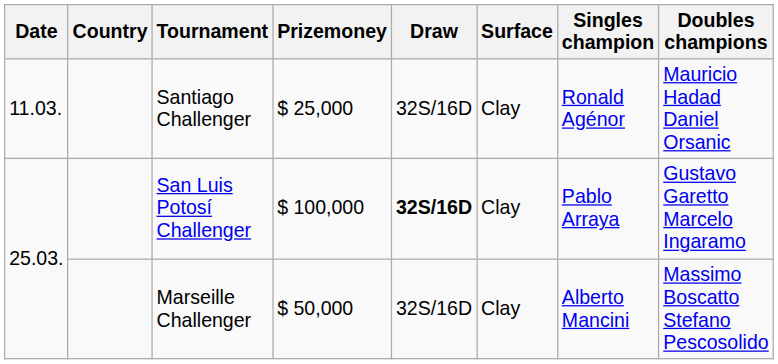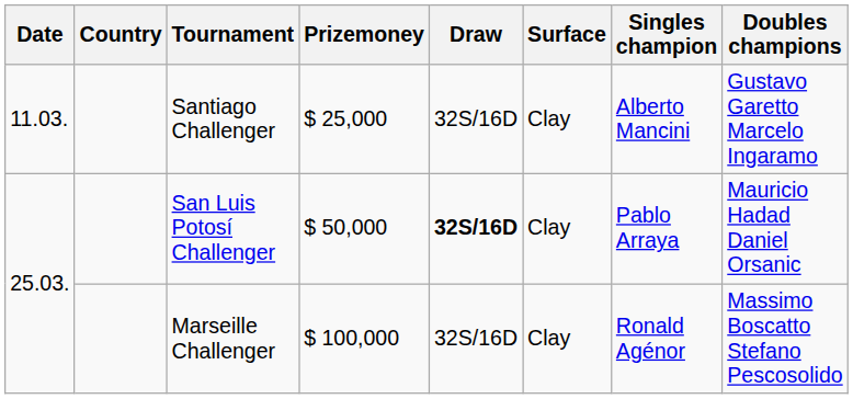 <table class="sortable wikitable" style=font-size:97%>
 <tr>
 <th>Date</th>
 <th>Country</th>
 <th>Tournament</th>
 <th>Prizemoney</th>
 <th>Draw</th>
 <th>Surface</th>
 <th>Singles champion</th>
 <th>Doubles champions</th>
 </tr>
 <tr>
 <td>11.03.</td>
 <td></td>
 <td>Santiago Challenger</td>
 <td>$ 25,000</td>
 <td>32S/16D</td>
 <td>Clay</td>
-<td> <a href='#'>Ronald Agénor</a></td>
-<td> <a href='#'>Mauricio Hadad</a><br> <a href='#'>Daniel Orsanic</a></td>
+<td> <a href='#'>Alberto Mancini</a></td>
+<td> <a href='#'>Gustavo Garetto</a><br> <a href='#'>Marcelo Ingaramo</a></td>
 </tr>
 <tr>
 <td rowspan="2">25.03.</td>
 <td></td>
 <td><a href='#'>San Luis Potosí Challenger</a></td>
-<td>$ 100,000</td>
+<td>$ 50,000</td>
 <td><strong>32S/16D</strong></td>
 <td>Clay</td>
 <td> <a href='#'>Pablo Arraya</a></td>
-<td> <a href='#'>Gustavo Garetto</a><br> <a href='#'>Marcelo Ingaramo</a></td>
+<td> <a href='#'>Mauricio Hadad</a><br> <a href='#'>Daniel Orsanic</a></td>
 </tr>
 <tr>
 <td></td>
 <td>Marseille Challenger</td>
-<td>$ 50,000</td>
+<td>$ 100,000</td>
 <td>32S/16D</td>
 <td>Clay</td>
-<td> <a href='#'>Alberto Mancini</a></td>
+<td> <a href='#'>Ronald Agénor</a></td>
 <td> <a href='#'>Massimo Boscatto</a><br> <a href='#'>Stefano Pescosolido</a></td>
 </tr>
 </table>
